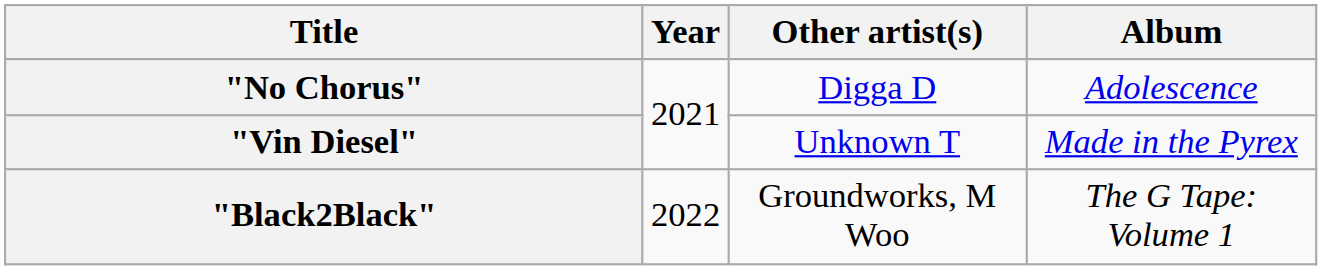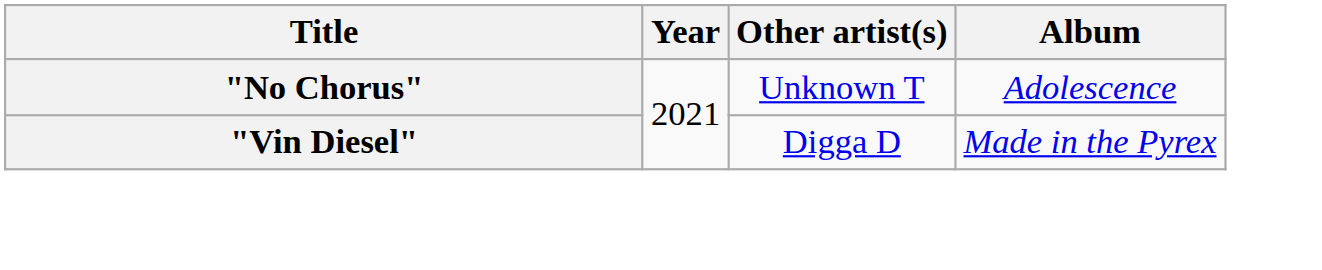 <table class="wikitable plainrowheaders" style="text-align:center;">
 <tr>
 <th scope="col" style="width:18em;">Title</th>
 <th scope="col" style="width:1em;">Year</th>
 <th scope="col">Other artist(s)</th>
 <th scope="col">Album</th>
 </tr>
 <tr>
 <th scope="row">"No Chorus"</th>
 <td rowspan="2">2021</td>
-<td><a href='#'>Digga D</a></td>
+<td><a href='#'>Unknown T</a></td>
 <td><em><a href='#'>Adolescence</a></em></td>
 </tr>
 <tr>
 <th scope="row">"Vin Diesel"</th>
-<td><a href='#'>Unknown T</a></td>
+<td><a href='#'>Digga D</a></td>
 <td><em><a href='#'>Made in the Pyrex</a></em></td>
 </tr>
-<tr>
-<th scope="row">"Black2Black"</th>
-<td rowspan="1">2022</td>
-<td>Groundworks, M Woo</td>
-<td><em>The G Tape: Volume 1</em></td>
-</tr>
 </table>
